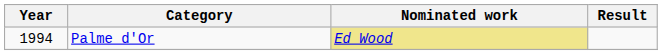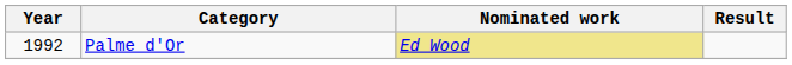 <table class=wikitable>
 <tr>
 <th scope="col" style="width:5em;">Year</th>
 <th scope="col" style="width:26em;">Category</th>
 <th scope="col" style="width:25em;">Nominated work</th>
 <th scope="col" style="width:5em;">Result</th>
 </tr>
 <tr>
-<td style="text-align:center;">1994</td>
+<td style="text-align:center;">1992</td>
 <td><a href='#'>Palme d'Or</a></td>
 <td style="background: khaki;"><em><a href='#'>Ed Wood</a></em></td>
 <td></td>
 </tr>
 <tr>
 </tr>
 </table>
